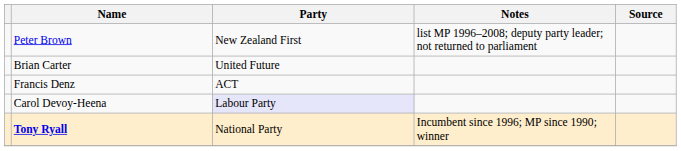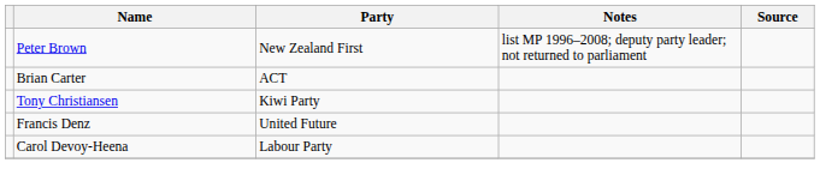 <table class="wikitable" width="70%" style="font-size:95%;">
 <tr>
 <th width=1%></th>
 <th width=30%>Name</th>
 <th width=30%>Party</th>
 <th width=30%>Notes</th>
 <th width=9%>Source</th>
 </tr>
 <tr -->
 <td bgcolor=></td>
 <td><a href='#'>Peter Brown</a></td>
 <td>New Zealand First</td>
 <td>list MP 1996–2008; deputy party leader; not returned to parliament</td>
 <td></td>
 </tr>
 <tr -->
 <td bgcolor=></td>
 <td>Brian Carter</td>
+<td>ACT</td>
+<td></td>
+<td></td>
+</tr>
+<tr -->
+<td bgcolor=></td>
+<td><a href='#'>Tony Christiansen</a></td>
+<td>Kiwi Party</td>
+<td></td>
+<td></td>
+</tr>
+<tr -->
+<td bgcolor=></td>
+<td>Francis Denz</td>
 <td>United Future</td>
 <td></td>
 <td></td>
 </tr>
 <tr -->
 <td bgcolor=></td>
-<td>Francis Denz</td>
-<td>ACT</td>
+<td>Carol Devoy-Heena</td>
+<td>Labour Party</td>
 <td></td>
-<td></td>
-</tr>
-<tr -->
-<td bgcolor=></td>
-<td>Carol Devoy-Heena</td>
-<td style="background: lavender;">Labour Party</td>
-<td></td>
-<td></td>
-</tr>
-<tr ---- bgcolor=#FFEECC>
-<td bgcolor=></td>
-<td><strong><a href='#'>Tony Ryall</a></strong></td>
-<td>National Party</td>
-<td>Incumbent since 1996; MP since 1990; winner</td>
 <td></td>
 </tr>
 <tr -->
 </tr>
 </table>
